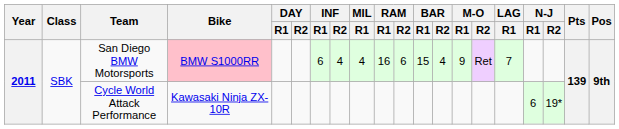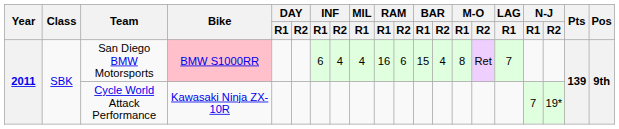 <table class="wikitable" style="font-size: 85%; text-align: center">
 <tr valign="top">
 <th valign="middle" rowspan=2 style="width: 40px;">Year</th>
 <th valign="middle" rowspan=2 style="width: 40px;">Class</th>
 <th valign="middle" rowspan=2 style="width: 100px;">Team</th>
 <th valign="middle" rowspan=2 style="width: 120px;">Bike</th>
 <th colspan=2>DAY<br></th>
 <th colspan=2>INF<br></th>
 <th>MIL<br></th>
 <th colspan=2>RAM<br></th>
 <th colspan=2>BAR<br></th>
 <th colspan=2>M-O<br></th>
 <th>LAG<br></th>
 <th colspan=2>N-J<br></th>
 <th valign="middle" rowspan=2>Pts</th>
 <th valign="middle" rowspan=2>Pos</th>
 </tr>
 <tr>
 <th>R1</th>
 <th>R2</th>
 <th>R1</th>
 <th>R2</th>
 <th>R1</th>
 <th>R1</th>
 <th>R2</th>
 <th>R1</th>
 <th>R2</th>
 <th>R1</th>
 <th>R2</th>
 <th>R1</th>
 <th>R1</th>
 <th>R2</th>
 </tr>
 <tr>
 <th rowspan=2><a href='#'>2011</a></th>
 <td rowspan=2><a href='#'>SBK</a></td>
 <td>San Diego <a href='#'>BMW</a> Motorsports</td>
 <td style="background: pink;"><a href='#'>BMW S1000RR</a></td>
 <td></td>
 <td></td>
 <td style="background:#dfffdf;">6</td>
 <td style="background:#dfffdf;">4</td>
 <td style="background:#dfffdf;">4</td>
 <td style="background:#dfffdf;">16</td>
 <td style="background:#dfffdf;">6</td>
 <td style="background:#dfffdf;">15</td>
 <td style="background:#dfffdf;">4</td>
-<td style="background:#dfffdf;">9</td>
+<td style="background:#dfffdf;">8</td>
 <td style="background:#efcfff;">Ret</td>
 <td style="background:#dfffdf;">7</td>
 <td></td>
 <td></td>
 <th rowspan=2>139</th>
 <th rowspan=2>9th</th>
 </tr>
 <tr>
 <td><a href='#'>Cycle World</a> Attack Performance</td>
 <td><a href='#'>Kawasaki Ninja ZX-10R</a></td>
 <td></td>
 <td></td>
 <td></td>
 <td></td>
 <td></td>
 <td></td>
 <td></td>
 <td></td>
 <td></td>
 <td></td>
 <td></td>
 <td></td>
-<td style="background:#dfffdf;">6</td>
+<td style="background:#dfffdf;">7</td>
 <td style="background:#dfffdf;">19*</td>
 </tr>
 </table>
